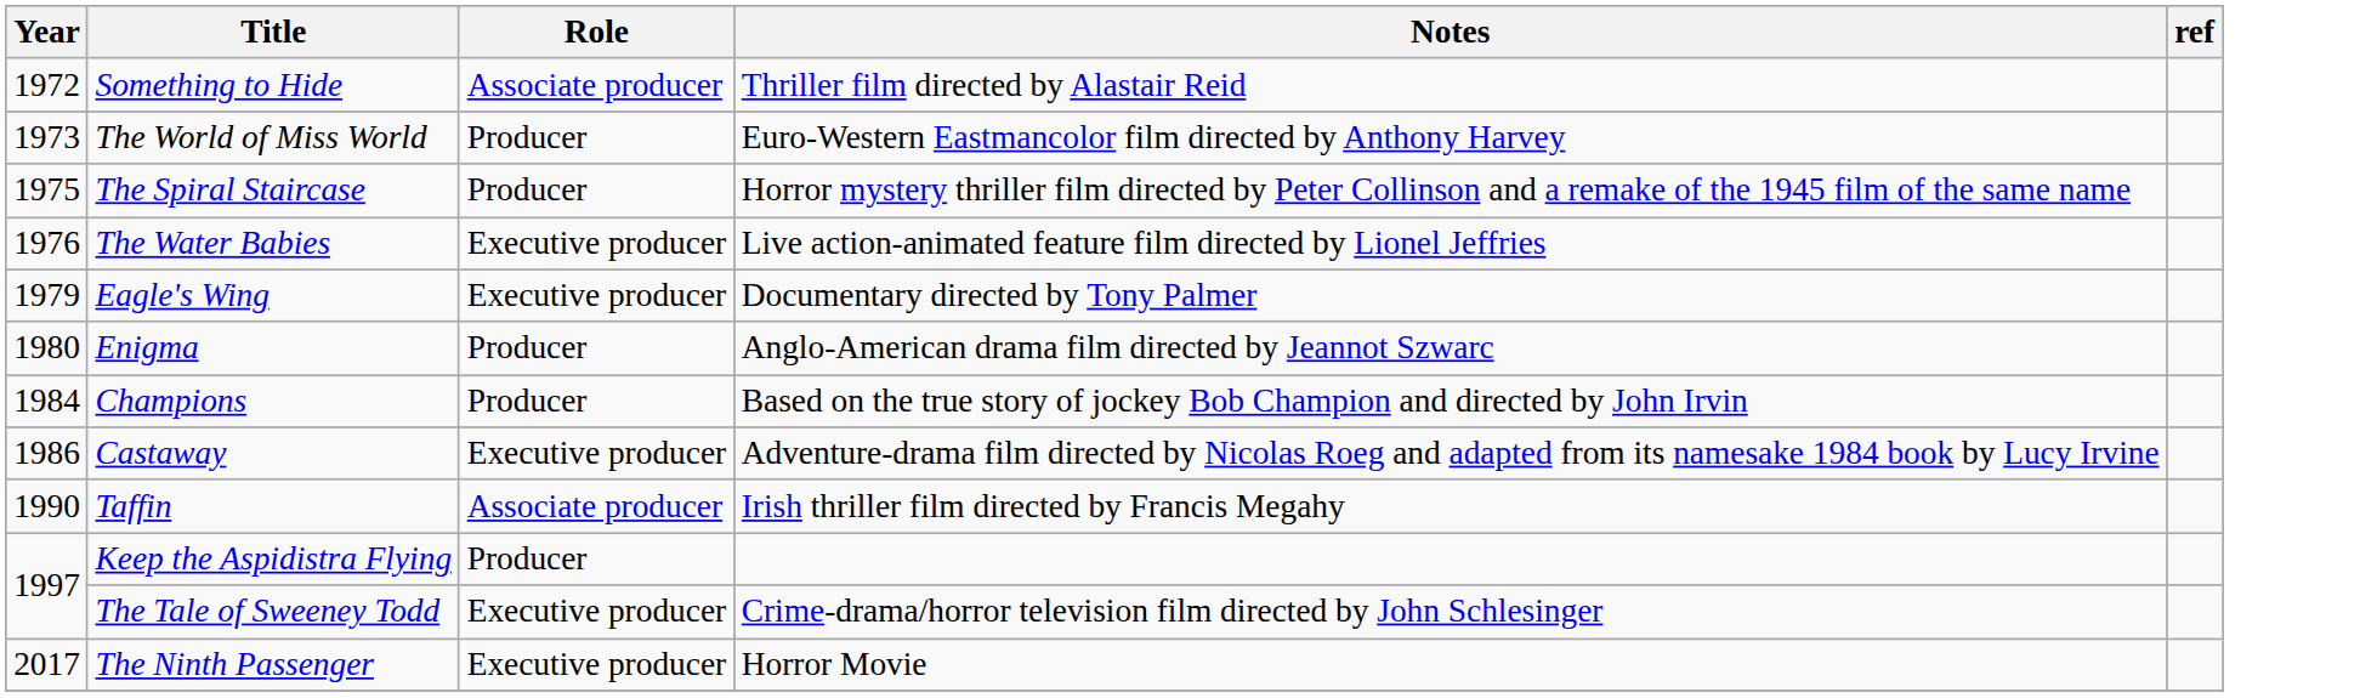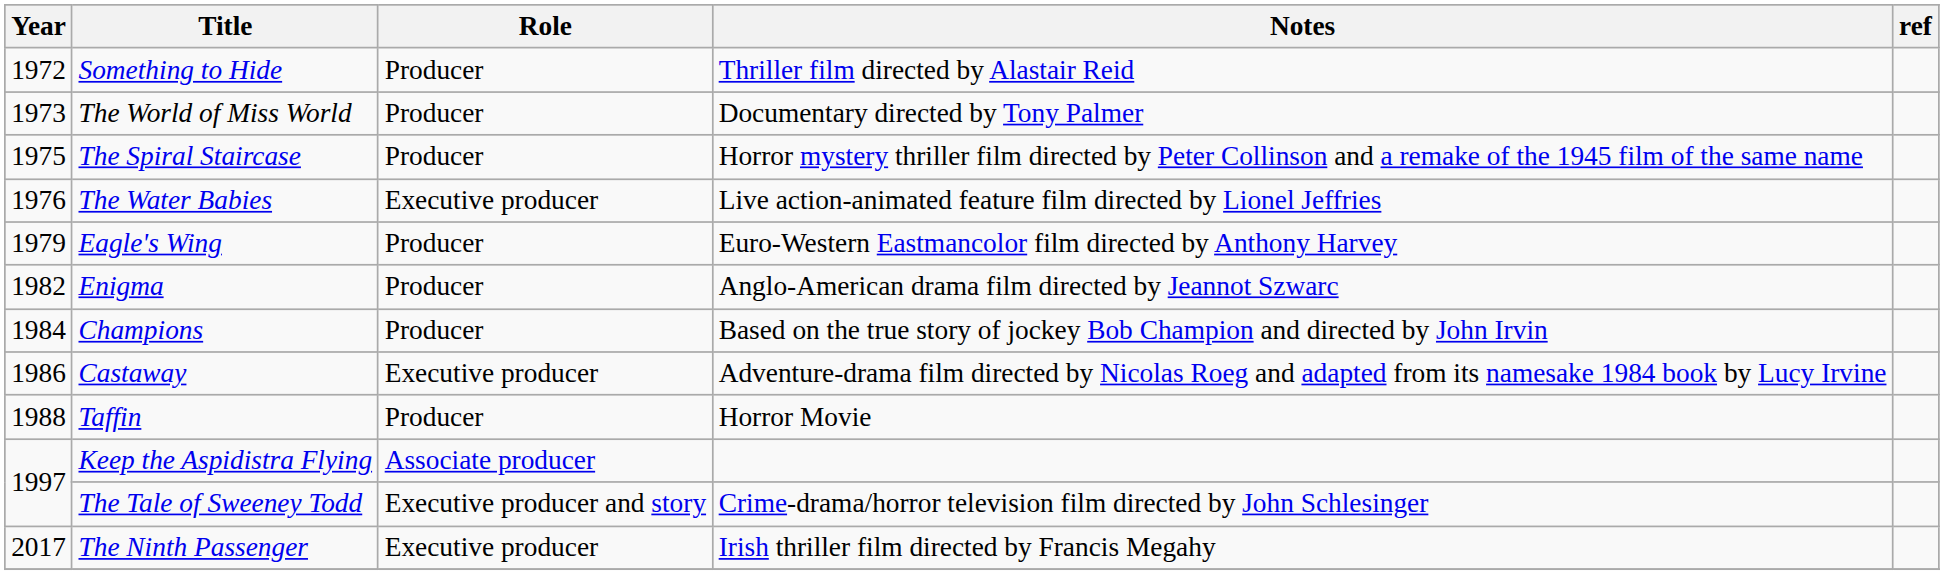 <table class="wikitable">
 <tr>
 <th><strong>Year</strong></th>
 <th><strong>Title</strong></th>
 <th><strong>Role</strong></th>
 <th><strong>Notes</strong></th>
 <th>ref</th>
 </tr>
 <tr>
 <td>1972</td>
 <td><em><a href='#'>Something to Hide</a></em></td>
-<td><a href='#'>Associate producer</a></td>
+<td>Producer</td>
 <td><a href='#'>Thriller film</a> directed by <a href='#'>Alastair Reid</a></td>
 <td></td>
 </tr>
 <tr>
 <td>1973</td>
 <td><em>The World of Miss World</em></td>
 <td>Producer</td>
-<td>Euro-Western <a href='#'>Eastmancolor</a> film directed by <a href='#'>Anthony Harvey</a></td>
+<td>Documentary directed by <a href='#'>Tony Palmer</a></td>
 <td></td>
 </tr>
 <tr>
 <td>1975</td>
 <td><em><a href='#'>The Spiral Staircase</a></em></td>
 <td>Producer</td>
 <td>Horror <a href='#'>mystery</a> thriller film directed by <a href='#'>Peter Collinson</a> and <a href='#'>a remake of the 1945 film of the same name</a></td>
 <td></td>
 </tr>
 <tr>
 <td>1976</td>
 <td><em><a href='#'>The Water Babies</a></em></td>
 <td>Executive producer</td>
 <td>Live action-animated feature film directed by <a href='#'>Lionel Jeffries</a></td>
 <td></td>
 </tr>
 <tr>
 <td>1979</td>
 <td><em><a href='#'>Eagle's Wing</a></em></td>
-<td>Executive producer</td>
-<td>Documentary directed by <a href='#'>Tony Palmer</a></td>
+<td>Producer</td>
+<td>Euro-Western <a href='#'>Eastmancolor</a> film directed by <a href='#'>Anthony Harvey</a></td>
 <td></td>
 </tr>
 <tr>
-<td>1980</td>
+<td>1982</td>
 <td><em><a href='#'>Enigma</a></em></td>
 <td>Producer</td>
 <td>Anglo-American drama film directed by <a href='#'>Jeannot Szwarc</a></td>
 <td></td>
 </tr>
 <tr>
 <td>1984</td>
 <td><em><a href='#'>Champions</a></em></td>
 <td>Producer</td>
 <td>Based on the true story of jockey <a href='#'>Bob Champion</a> and directed by <a href='#'>John Irvin</a></td>
 <td></td>
 </tr>
 <tr>
 <td>1986</td>
 <td><em><a href='#'>Castaway</a></em></td>
 <td>Executive producer</td>
 <td>Adventure-drama film directed by <a href='#'>Nicolas Roeg</a> and <a href='#'>adapted</a> from its <a href='#'>namesake 1984 book</a> by <a href='#'>Lucy Irvine</a></td>
 <td></td>
 </tr>
 <tr>
-<td>1990</td>
+<td>1988</td>
 <td><em><a href='#'>Taffin</a></em></td>
-<td><a href='#'>Associate producer</a></td>
-<td><a href='#'>Irish</a> thriller film directed by Francis Megahy</td>
+<td>Producer</td>
+<td>Horror Movie</td>
 <td></td>
 </tr>
 <tr>
 <td rowspan="2">1997</td>
 <td><em><a href='#'>Keep the Aspidistra Flying</a></em></td>
-<td>Producer</td>
+<td><a href='#'>Associate producer</a></td>
 <td></td>
 <td></td>
 </tr>
 <tr>
 <td><em><a href='#'>The Tale of Sweeney Todd</a></em></td>
-<td>Executive producer</td>
+<td>Executive producer and <a href='#'>story</a></td>
 <td><a href='#'>Crime</a>-drama/horror television film directed by <a href='#'>John Schlesinger</a></td>
 <td></td>
 </tr>
 <tr>
 <td>2017</td>
 <td><em><a href='#'>The Ninth Passenger</a></em></td>
 <td>Executive producer</td>
-<td>Horror Movie</td>
+<td><a href='#'>Irish</a> thriller film directed by Francis Megahy</td>
 <td></td>
 </tr>
 <tr>
 </tr>
 </table>
